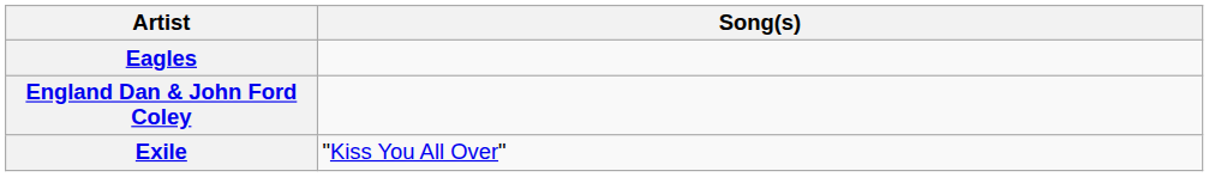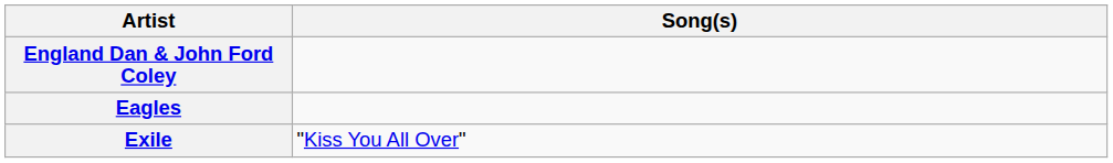 <table class="wikitable plainrowheaders sortable">
 <tr>
 <th scope="col" style="width:220px;">Artist</th>
 <th scope="col" style="width:640px;">Song(s)</th>
 </tr>
 <tr>
-<th scope="row"><a href='#'>Eagles</a></th>
+<th scope="row"><a href='#'>England Dan & John Ford Coley</a></th>
 <td></td>
 </tr>
 <tr>
-<th scope="row"><a href='#'>England Dan & John Ford Coley</a></th>
+<th scope="row"><a href='#'>Eagles</a></th>
 <td></td>
 </tr>
 <tr>
 <th scope="row"><a href='#'>Exile</a></th>
 <td>"<a href='#'>Kiss You All Over</a>"</td>
 </tr>
 </table>
